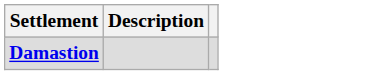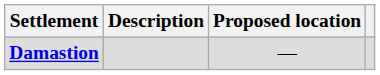 <table class="sortable plainrowheaders wikitable" style="cellspacing=2px; text-align:left; font-size:90%;">
 <tr style="font-size:100%; text-align:right;">
 <th ! scope="col" class="sortable">Settlement</th>
 <th ! scope="col">Description</th>
+<th ! scope="col">Proposed location</th>
 <th ! scope="col"></th>
 </tr>
 <tr style="background:#ddd">
 <td><strong><a href='#'>Damastion</a></strong></td>
 <td></td>
+<td align=center>—</td>
 <td align=center></td>
 </tr>
 </table>
